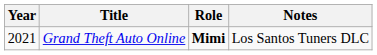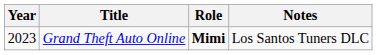 <table class="wikitable sortable">
 <tr>
 <th scope="col">Year</th>
 <th scope="col">Title</th>
 <th scope="col">Role</th>
 <th class="unsortable" scope="col">Notes</th>
 </tr>
 <tr>
-<td>2021</td>
+<td>2023</td>
 <td><em><a href='#'>Grand Theft Auto Online</a></em></td>
 <td><strong>Mimi</strong></td>
 <td>Los Santos Tuners DLC</td>
 </tr>
 </table>
